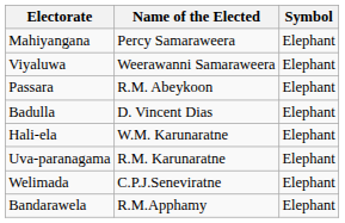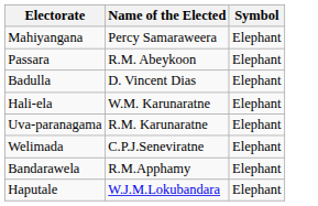 <table class="wikitable" border="1">
 <tr>
 <th>Electorate</th>
 <th>Name of the Elected</th>
 <th>Symbol</th>
 </tr>
 <tr>
 <td>Mahiyangana</td>
 <td>Percy Samaraweera</td>
-<td>Elephant</td>
-</tr>
-<tr>
-<td>Viyaluwa</td>
-<td>Weerawanni Samaraweera</td>
 <td>Elephant</td>
 </tr>
 <tr>
 <td>Passara</td>
 <td>R.M. Abeykoon</td>
 <td>Elephant</td>
 </tr>
 <tr>
 <td>Badulla</td>
 <td>D. Vincent Dias</td>
 <td>Elephant</td>
 </tr>
 <tr>
 <td>Hali-ela</td>
 <td>W.M. Karunaratne</td>
 <td>Elephant</td>
 </tr>
 <tr>
 <td>Uva-paranagama</td>
 <td>R.M. Karunaratne</td>
 <td>Elephant</td>
 </tr>
 <tr>
 <td>Welimada</td>
 <td>C.P.J.Seneviratne</td>
 <td>Elephant</td>
 </tr>
 <tr>
 <td>Bandarawela</td>
 <td>R.M.Apphamy</td>
 <td>Elephant</td>
 </tr>
+<tr>
+<td>Haputale</td>
+<td><a href='#'>W.J.M.Lokubandara</a></td>
+<td>Elephant</td>
+</tr>
 </table>
